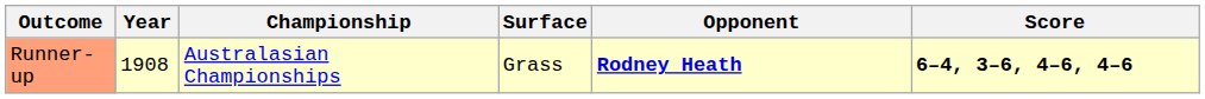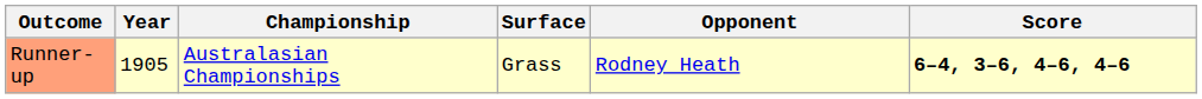 <table class='sortable wikitable'>
 <tr>
 <th style="width:65px">Outcome</th>
 <th style="width:35px">Year</th>
 <th style="width:200px">Championship</th>
 <th style="width:50px">Surface</th>
 <th style="width:200px">Opponent</th>
 <th style="width:180px" class="unsortable">Score</th>
 </tr>
 <tr style="background:#ffc;">
 <td style="background:#ffa07a;">Runner-up</td>
-<td>1908</td>
+<td>1905</td>
 <td><a href='#'>Australasian Championships</a></td>
 <td>Grass</td>
-<td><strong> <a href='#'>Rodney Heath</a></strong></td>
+<td> <a href='#'>Rodney Heath</a></td>
 <td><strong>6–4, 3–6, 4–6, 4–6</strong></td>
 </tr>
 </table>
